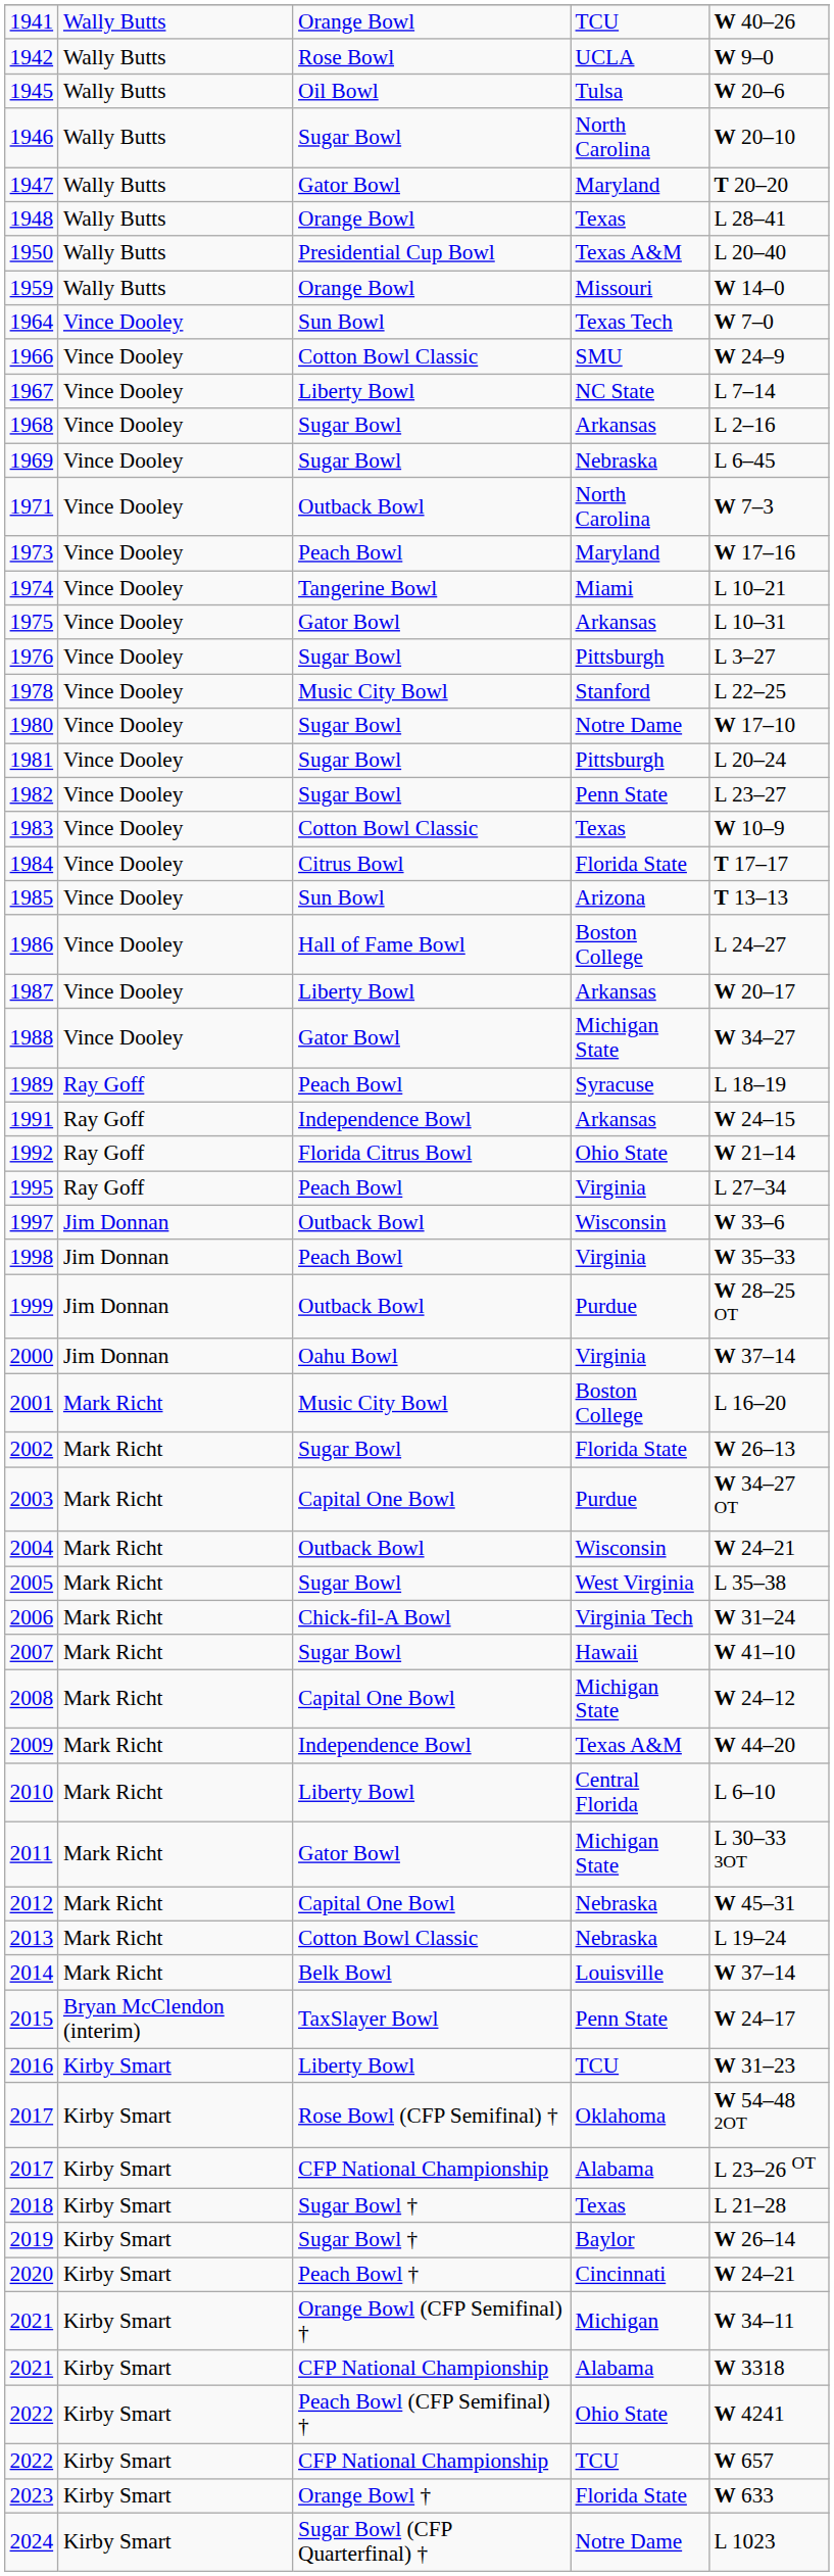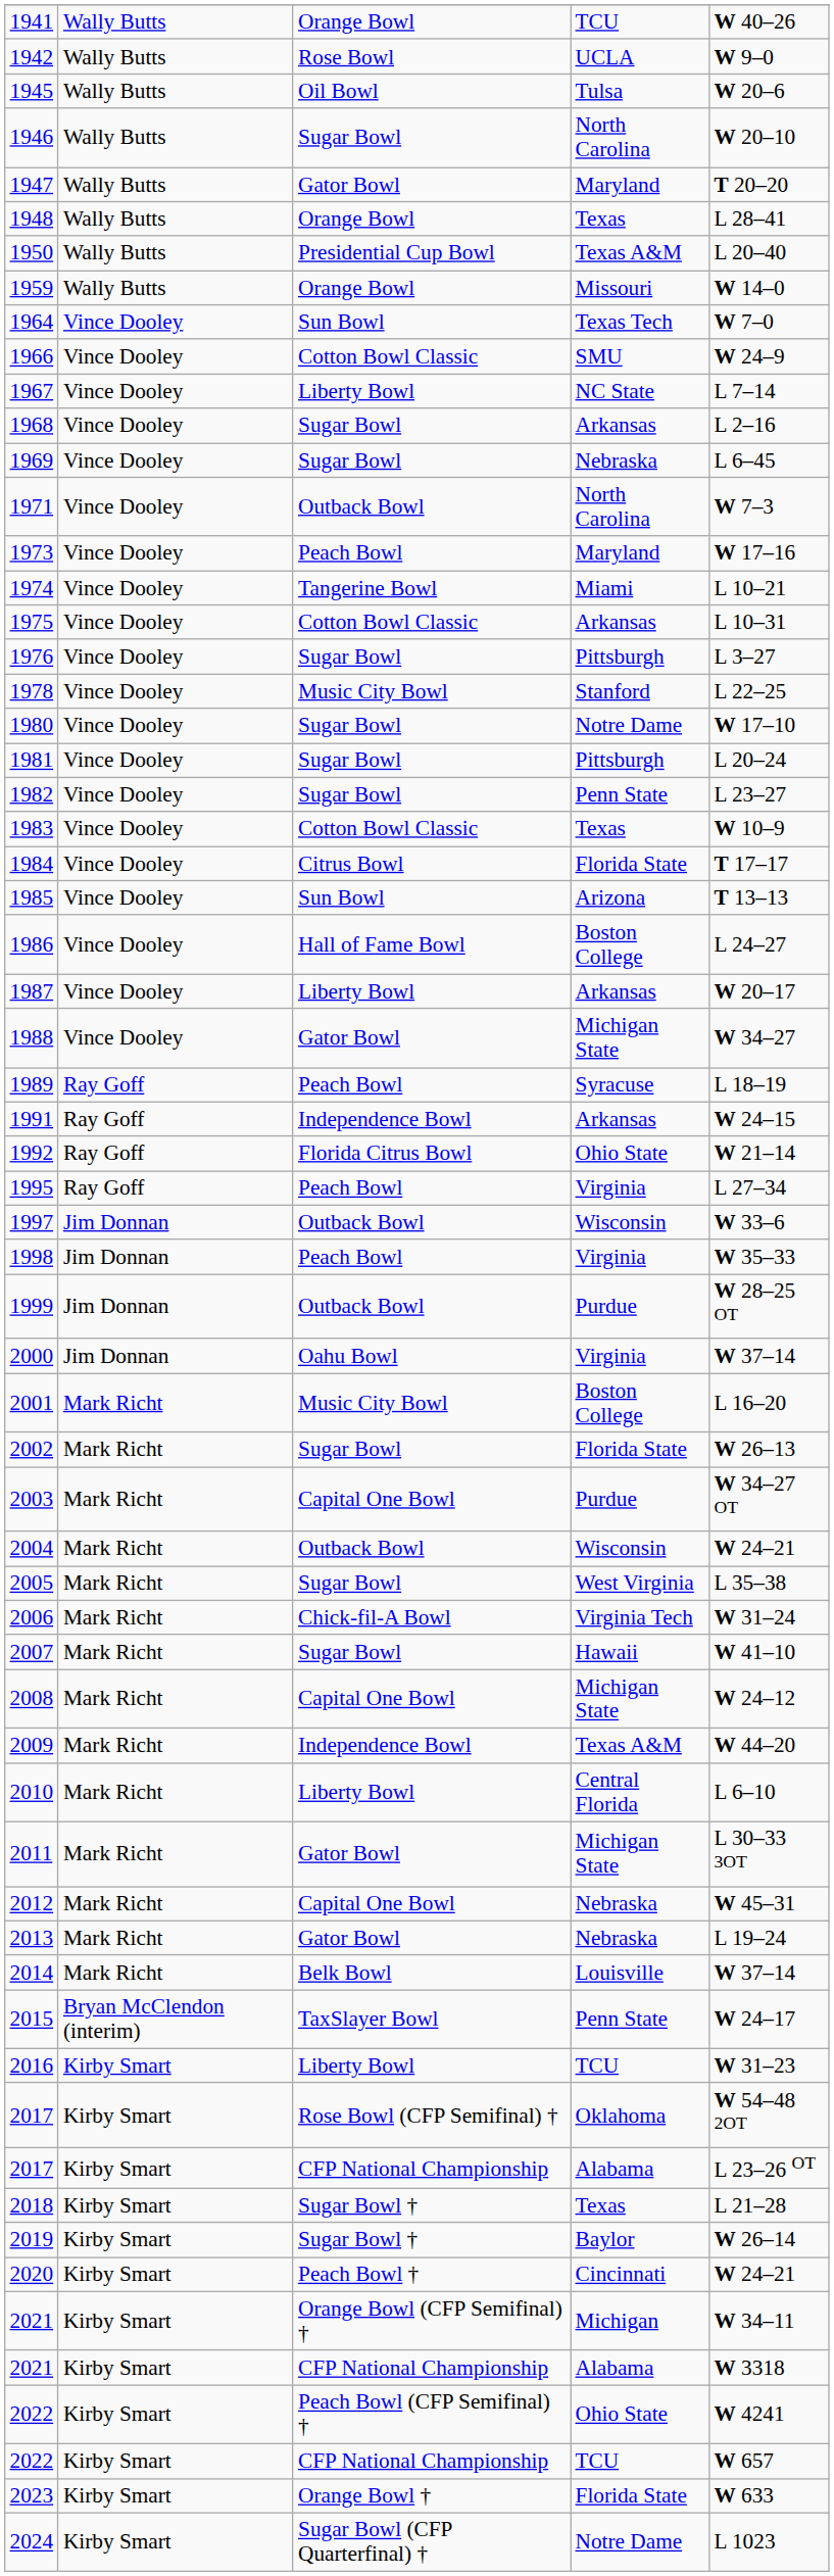 <table class="wikitable sortable">
 <tr>
 </tr>
 <tr>
 <td><a href='#'>1941</a></td>
 <td><a href='#'>Wally Butts</a></td>
 <td><a href='#'>Orange Bowl</a></td>
 <td><a href='#'>TCU</a></td>
 <td><strong>W</strong> 40–26</td>
 </tr>
 <tr>
 <td><a href='#'>1942</a></td>
 <td>Wally Butts</td>
 <td><a href='#'>Rose Bowl</a></td>
 <td><a href='#'>UCLA</a></td>
 <td><strong>W</strong> 9–0</td>
 </tr>
 <tr>
 <td><a href='#'>1945</a></td>
 <td>Wally Butts</td>
 <td><a href='#'>Oil Bowl</a></td>
 <td><a href='#'>Tulsa</a></td>
 <td><strong>W</strong> 20–6</td>
 </tr>
 <tr>
 <td><a href='#'>1946</a></td>
 <td>Wally Butts</td>
 <td><a href='#'>Sugar Bowl</a></td>
 <td><a href='#'>North Carolina</a></td>
 <td><strong>W</strong> 20–10</td>
 </tr>
 <tr>
 <td><a href='#'>1947</a></td>
 <td>Wally Butts</td>
 <td><a href='#'>Gator Bowl</a></td>
 <td><a href='#'>Maryland</a></td>
 <td><strong>T</strong> 20–20</td>
 </tr>
 <tr>
 <td><a href='#'>1948</a></td>
 <td>Wally Butts</td>
 <td><a href='#'>Orange Bowl</a></td>
 <td><a href='#'>Texas</a></td>
 <td>L 28–41</td>
 </tr>
 <tr>
 <td><a href='#'>1950</a></td>
 <td>Wally Butts</td>
 <td><a href='#'>Presidential Cup Bowl</a></td>
 <td><a href='#'>Texas A&M</a></td>
 <td>L 20–40</td>
 </tr>
 <tr>
 <td><a href='#'>1959</a></td>
 <td>Wally Butts</td>
 <td><a href='#'>Orange Bowl</a></td>
 <td><a href='#'>Missouri</a></td>
 <td><strong>W</strong> 14–0</td>
 </tr>
 <tr>
 <td><a href='#'>1964</a></td>
 <td><a href='#'>Vince Dooley</a></td>
 <td><a href='#'>Sun Bowl</a></td>
 <td><a href='#'>Texas Tech</a></td>
 <td><strong>W</strong> 7–0</td>
 </tr>
 <tr>
 <td><a href='#'>1966</a></td>
 <td>Vince Dooley</td>
 <td><a href='#'>Cotton Bowl Classic</a></td>
 <td><a href='#'>SMU</a></td>
 <td><strong>W</strong> 24–9</td>
 </tr>
 <tr>
 <td><a href='#'>1967</a></td>
 <td>Vince Dooley</td>
 <td><a href='#'>Liberty Bowl</a></td>
 <td><a href='#'>NC State</a></td>
 <td>L 7–14</td>
 </tr>
 <tr>
 <td><a href='#'>1968</a></td>
 <td>Vince Dooley</td>
 <td><a href='#'>Sugar Bowl</a></td>
 <td><a href='#'>Arkansas</a></td>
 <td>L 2–16</td>
 </tr>
 <tr>
 <td><a href='#'>1969</a></td>
 <td>Vince Dooley</td>
 <td><a href='#'>Sugar Bowl</a></td>
 <td><a href='#'>Nebraska</a></td>
 <td>L 6–45</td>
 </tr>
 <tr>
 <td><a href='#'>1971</a></td>
 <td>Vince Dooley</td>
 <td><a href='#'>Outback Bowl</a></td>
 <td><a href='#'>North Carolina</a></td>
 <td><strong>W</strong> 7–3</td>
 </tr>
 <tr>
 <td><a href='#'>1973</a></td>
 <td>Vince Dooley</td>
 <td><a href='#'>Peach Bowl</a></td>
 <td><a href='#'>Maryland</a></td>
 <td><strong>W</strong> 17–16</td>
 </tr>
 <tr>
 <td><a href='#'>1974</a></td>
 <td>Vince Dooley</td>
 <td><a href='#'>Tangerine Bowl</a></td>
 <td><a href='#'>Miami</a></td>
 <td>L 10–21</td>
 </tr>
 <tr>
 <td><a href='#'>1975</a></td>
 <td>Vince Dooley</td>
-<td><a href='#'>Gator Bowl</a></td>
+<td><a href='#'>Cotton Bowl Classic</a></td>
 <td><a href='#'>Arkansas</a></td>
 <td>L 10–31</td>
 </tr>
 <tr>
 <td><a href='#'>1976</a></td>
 <td>Vince Dooley</td>
 <td><a href='#'>Sugar Bowl</a></td>
 <td><a href='#'>Pittsburgh</a></td>
 <td>L 3–27</td>
 </tr>
 <tr>
 <td><a href='#'>1978</a></td>
 <td>Vince Dooley</td>
 <td><a href='#'>Music City Bowl</a></td>
 <td><a href='#'>Stanford</a></td>
 <td>L 22–25</td>
 </tr>
 <tr>
 <td><a href='#'>1980</a></td>
 <td>Vince Dooley</td>
 <td><a href='#'>Sugar Bowl</a></td>
 <td><a href='#'>Notre Dame</a></td>
 <td><strong>W</strong> 17–10</td>
 </tr>
 <tr>
 <td><a href='#'>1981</a></td>
 <td>Vince Dooley</td>
 <td><a href='#'>Sugar Bowl</a></td>
 <td><a href='#'>Pittsburgh</a></td>
 <td>L 20–24</td>
 </tr>
 <tr>
 <td><a href='#'>1982</a></td>
 <td>Vince Dooley</td>
 <td><a href='#'>Sugar Bowl</a></td>
 <td><a href='#'>Penn State</a></td>
 <td>L 23–27</td>
 </tr>
 <tr>
 <td><a href='#'>1983</a></td>
 <td>Vince Dooley</td>
 <td><a href='#'>Cotton Bowl Classic</a></td>
 <td><a href='#'>Texas</a></td>
 <td><strong>W</strong> 10–9</td>
 </tr>
 <tr>
 <td><a href='#'>1984</a></td>
 <td>Vince Dooley</td>
 <td><a href='#'>Citrus Bowl</a></td>
 <td><a href='#'>Florida State</a></td>
 <td><strong>T</strong> 17–17</td>
 </tr>
 <tr>
 <td><a href='#'>1985</a></td>
 <td>Vince Dooley</td>
 <td><a href='#'>Sun Bowl</a></td>
 <td><a href='#'>Arizona</a></td>
 <td><strong>T</strong> 13–13</td>
 </tr>
 <tr>
 <td><a href='#'>1986</a></td>
 <td>Vince Dooley</td>
 <td><a href='#'>Hall of Fame Bowl</a></td>
 <td><a href='#'>Boston College</a></td>
 <td>L 24–27</td>
 </tr>
 <tr>
 <td><a href='#'>1987</a></td>
 <td>Vince Dooley</td>
 <td><a href='#'>Liberty Bowl</a></td>
 <td><a href='#'>Arkansas</a></td>
 <td><strong>W</strong> 20–17</td>
 </tr>
 <tr>
 <td><a href='#'>1988</a></td>
 <td>Vince Dooley</td>
 <td><a href='#'>Gator Bowl</a></td>
 <td><a href='#'>Michigan State</a></td>
 <td><strong>W</strong> 34–27</td>
 </tr>
 <tr>
 <td><a href='#'>1989</a></td>
 <td><a href='#'>Ray Goff</a></td>
 <td><a href='#'>Peach Bowl</a></td>
 <td><a href='#'>Syracuse</a></td>
 <td>L 18–19</td>
 </tr>
 <tr>
 <td><a href='#'>1991</a></td>
 <td>Ray Goff</td>
 <td><a href='#'>Independence Bowl</a></td>
 <td><a href='#'>Arkansas</a></td>
 <td><strong>W</strong> 24–15</td>
 </tr>
 <tr>
 <td><a href='#'>1992</a></td>
 <td>Ray Goff</td>
 <td><a href='#'>Florida Citrus Bowl</a></td>
 <td><a href='#'>Ohio State</a></td>
 <td><strong>W</strong> 21–14</td>
 </tr>
 <tr>
 <td><a href='#'>1995</a></td>
 <td>Ray Goff</td>
 <td><a href='#'>Peach Bowl</a></td>
 <td><a href='#'>Virginia</a></td>
 <td>L 27–34</td>
 </tr>
 <tr>
 <td><a href='#'>1997</a></td>
 <td><a href='#'>Jim Donnan</a></td>
 <td><a href='#'>Outback Bowl</a></td>
 <td><a href='#'>Wisconsin</a></td>
 <td><strong>W</strong> 33–6</td>
 </tr>
 <tr>
 <td><a href='#'>1998</a></td>
 <td>Jim Donnan</td>
 <td><a href='#'>Peach Bowl</a></td>
 <td><a href='#'>Virginia</a></td>
 <td><strong>W</strong> 35–33</td>
 </tr>
 <tr>
 <td><a href='#'>1999</a></td>
 <td>Jim Donnan</td>
 <td><a href='#'>Outback Bowl</a></td>
 <td><a href='#'>Purdue</a></td>
 <td><strong>W</strong> 28–25 <sup>OT</sup></td>
 </tr>
 <tr>
 <td><a href='#'>2000</a></td>
 <td>Jim Donnan</td>
 <td><a href='#'>Oahu Bowl</a></td>
 <td><a href='#'>Virginia</a></td>
 <td><strong>W</strong> 37–14</td>
 </tr>
 <tr>
 <td><a href='#'>2001</a></td>
 <td><a href='#'>Mark Richt</a></td>
 <td><a href='#'>Music City Bowl</a></td>
 <td><a href='#'>Boston College</a></td>
 <td>L 16–20</td>
 </tr>
 <tr>
 <td><a href='#'>2002</a></td>
 <td>Mark Richt</td>
 <td><a href='#'>Sugar Bowl</a></td>
 <td><a href='#'>Florida State</a></td>
 <td><strong>W</strong> 26–13</td>
 </tr>
 <tr>
 <td><a href='#'>2003</a></td>
 <td>Mark Richt</td>
 <td><a href='#'>Capital One Bowl</a></td>
 <td><a href='#'>Purdue</a></td>
 <td><strong>W</strong> 34–27 <sup>OT</sup></td>
 </tr>
 <tr>
 <td><a href='#'>2004</a></td>
 <td>Mark Richt</td>
 <td><a href='#'>Outback Bowl</a></td>
 <td><a href='#'>Wisconsin</a></td>
 <td><strong>W</strong> 24–21</td>
 </tr>
 <tr>
 <td><a href='#'>2005</a></td>
 <td>Mark Richt</td>
 <td><a href='#'>Sugar Bowl</a></td>
 <td><a href='#'>West Virginia</a></td>
 <td>L 35–38</td>
 </tr>
 <tr>
 <td><a href='#'>2006</a></td>
 <td>Mark Richt</td>
 <td><a href='#'>Chick-fil-A Bowl</a></td>
 <td><a href='#'>Virginia Tech</a></td>
 <td><strong>W</strong> 31–24</td>
 </tr>
 <tr>
 <td><a href='#'>2007</a></td>
 <td>Mark Richt</td>
 <td><a href='#'>Sugar Bowl</a></td>
 <td><a href='#'>Hawaii</a></td>
 <td><strong>W</strong> 41–10</td>
 </tr>
 <tr>
 <td><a href='#'>2008</a></td>
 <td>Mark Richt</td>
 <td><a href='#'>Capital One Bowl</a></td>
 <td><a href='#'>Michigan State</a></td>
 <td><strong>W</strong> 24–12</td>
 </tr>
 <tr>
 <td><a href='#'>2009</a></td>
 <td>Mark Richt</td>
 <td><a href='#'>Independence Bowl</a></td>
 <td><a href='#'>Texas A&M</a></td>
 <td><strong>W</strong> 44–20</td>
 </tr>
 <tr>
 <td><a href='#'>2010</a></td>
 <td>Mark Richt</td>
 <td><a href='#'>Liberty Bowl</a></td>
 <td><a href='#'>Central Florida</a></td>
 <td>L 6–10</td>
 </tr>
 <tr>
 <td><a href='#'>2011</a></td>
 <td>Mark Richt</td>
 <td><a href='#'>Gator Bowl</a></td>
 <td><a href='#'>Michigan State</a></td>
 <td>L 30–33 <sup>3OT</sup></td>
 </tr>
 <tr>
 <td><a href='#'>2012</a></td>
 <td>Mark Richt</td>
 <td><a href='#'>Capital One Bowl</a></td>
 <td><a href='#'>Nebraska</a></td>
 <td><strong>W</strong> 45–31</td>
 </tr>
 <tr>
 <td><a href='#'>2013</a></td>
 <td>Mark Richt</td>
-<td><a href='#'>Cotton Bowl Classic</a></td>
+<td><a href='#'>Gator Bowl</a></td>
 <td><a href='#'>Nebraska</a></td>
 <td>L 19–24</td>
 </tr>
 <tr>
 <td><a href='#'>2014</a></td>
 <td>Mark Richt</td>
 <td><a href='#'>Belk Bowl</a></td>
 <td><a href='#'>Louisville</a></td>
 <td><strong>W</strong> 37–14</td>
 </tr>
 <tr>
 <td><a href='#'>2015</a></td>
 <td><a href='#'>Bryan McClendon</a> (interim)</td>
 <td><a href='#'>TaxSlayer Bowl</a></td>
 <td><a href='#'>Penn State</a></td>
 <td><strong>W</strong> 24–17</td>
 </tr>
 <tr>
 <td><a href='#'>2016</a></td>
 <td><a href='#'>Kirby Smart</a></td>
 <td><a href='#'>Liberty Bowl</a></td>
 <td><a href='#'>TCU</a></td>
 <td><strong>W</strong> 31–23</td>
 </tr>
 <tr>
 <td><a href='#'>2017</a></td>
 <td>Kirby Smart</td>
 <td><a href='#'>Rose Bowl</a> (CFP Semifinal) †</td>
 <td><a href='#'>Oklahoma</a></td>
 <td><strong>W</strong> 54–48 <sup>2OT</sup></td>
 </tr>
 <tr>
 <td><a href='#'>2017</a></td>
 <td>Kirby Smart</td>
 <td><a href='#'>CFP National Championship</a></td>
 <td><a href='#'>Alabama</a></td>
 <td>L 23–26 <sup>OT</sup></td>
 </tr>
 <tr>
 <td><a href='#'>2018</a></td>
 <td>Kirby Smart</td>
 <td><a href='#'>Sugar Bowl</a> †</td>
 <td><a href='#'>Texas</a></td>
 <td>L 21–28</td>
 </tr>
 <tr>
 <td><a href='#'>2019</a></td>
 <td>Kirby Smart</td>
 <td><a href='#'>Sugar Bowl</a> †</td>
 <td><a href='#'>Baylor</a></td>
 <td><strong>W</strong> 26–14</td>
 </tr>
 <tr>
 <td><a href='#'>2020</a></td>
 <td>Kirby Smart</td>
 <td><a href='#'>Peach Bowl</a> †</td>
 <td><a href='#'>Cincinnati</a></td>
 <td><strong>W</strong> 24–21</td>
 </tr>
 <tr>
 <td><a href='#'>2021</a></td>
 <td>Kirby Smart</td>
 <td><a href='#'>Orange Bowl</a> (CFP Semifinal) †</td>
 <td><a href='#'>Michigan</a></td>
 <td><strong>W</strong> 34–11</td>
 </tr>
 <tr>
 <td><a href='#'>2021</a></td>
 <td>Kirby Smart</td>
 <td><a href='#'>CFP National Championship</a></td>
 <td><a href='#'>Alabama</a></td>
 <td><strong>W</strong> 3318</td>
 </tr>
 <tr>
 <td><a href='#'>2022</a></td>
 <td>Kirby Smart</td>
 <td><a href='#'>Peach Bowl</a> (CFP Semifinal) †</td>
 <td><a href='#'>Ohio State</a></td>
 <td><strong>W</strong> 4241</td>
 </tr>
 <tr>
 <td><a href='#'>2022</a></td>
 <td>Kirby Smart</td>
 <td><a href='#'>CFP National Championship</a></td>
 <td><a href='#'>TCU</a></td>
 <td><strong>W</strong> 657</td>
 </tr>
 <tr>
 <td><a href='#'>2023</a></td>
 <td>Kirby Smart</td>
 <td><a href='#'>Orange Bowl</a> †</td>
 <td><a href='#'>Florida State</a></td>
 <td><strong>W</strong> 633</td>
 </tr>
 <tr>
 <td><a href='#'>2024</a></td>
 <td>Kirby Smart</td>
 <td><a href='#'>Sugar Bowl</a> (CFP Quarterfinal) †</td>
 <td><a href='#'>Notre Dame</a></td>
 <td>L 1023</td>
 </tr>
 </table>
